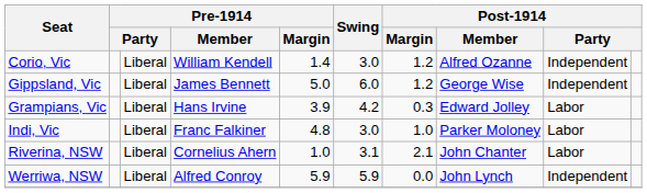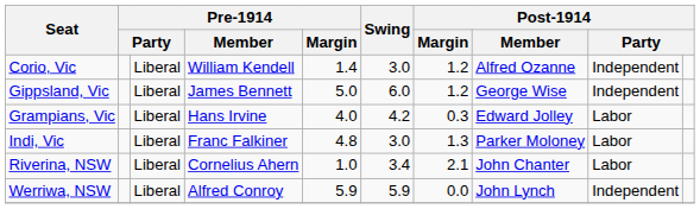 <table class="wikitable">
 <tr>
 <th rowspan="2">Seat</th>
 <th colspan="4">Pre-1914</th>
 <th rowspan="2">Swing</th>
 <th colspan="4">Post-1914</th>
 </tr>
 <tr>
 <th colspan="2">Party</th>
 <th>Member</th>
 <th>Margin</th>
 <th>Margin</th>
 <th>Member</th>
 <th colspan="2">Party</th>
 </tr>
 <tr>
 <td><a href='#'>Corio, Vic</a></td>
 <td> </td>
 <td>Liberal</td>
 <td><a href='#'>William Kendell</a></td>
 <td style="text-align:right;">1.4</td>
 <td style="text-align:right;">3.0</td>
 <td style="text-align:right;">1.2</td>
 <td><a href='#'>Alfred Ozanne</a></td>
 <td>Independent</td>
 <td> </td>
 </tr>
 <tr>
 <td><a href='#'>Gippsland, Vic</a></td>
 <td> </td>
 <td>Liberal</td>
 <td><a href='#'>James Bennett</a></td>
 <td style="text-align:right;">5.0</td>
 <td style="text-align:right;">6.0</td>
 <td style="text-align:right;">1.2</td>
 <td><a href='#'>George Wise</a></td>
 <td>Independent</td>
 <td> </td>
 </tr>
 <tr>
 <td><a href='#'>Grampians, Vic</a></td>
 <td> </td>
 <td>Liberal</td>
 <td><a href='#'>Hans Irvine</a></td>
-<td style="text-align:right;">3.9</td>
+<td style="text-align:right;">4.0</td>
 <td style="text-align:right;">4.2</td>
 <td style="text-align:right;">0.3</td>
 <td><a href='#'>Edward Jolley</a></td>
 <td>Labor</td>
 <td> </td>
 </tr>
 <tr>
 <td><a href='#'>Indi, Vic</a></td>
 <td> </td>
 <td>Liberal</td>
 <td><a href='#'>Franc Falkiner</a></td>
 <td style="text-align:right;">4.8</td>
 <td style="text-align:right;">3.0</td>
-<td style="text-align:right;">1.0</td>
+<td style="text-align:right;">1.3</td>
 <td><a href='#'>Parker Moloney</a></td>
 <td>Labor</td>
 <td> </td>
 </tr>
 <tr>
 <td><a href='#'>Riverina, NSW</a></td>
 <td> </td>
 <td>Liberal</td>
 <td><a href='#'>Cornelius Ahern</a></td>
 <td style="text-align:right;">1.0</td>
-<td style="text-align:right;">3.1</td>
+<td style="text-align:right;">3.4</td>
 <td style="text-align:right;">2.1</td>
 <td><a href='#'>John Chanter</a></td>
 <td>Labor</td>
 <td> </td>
 </tr>
 <tr>
 <td><a href='#'>Werriwa, NSW</a></td>
 <td> </td>
 <td>Liberal</td>
 <td><a href='#'>Alfred Conroy</a></td>
 <td style="text-align:right;">5.9</td>
 <td style="text-align:right;">5.9</td>
 <td style="text-align:right;">0.0</td>
 <td><a href='#'>John Lynch</a></td>
 <td>Independent</td>
 <td> </td>
 </tr>
 <tr>
 </tr>
 </table>
